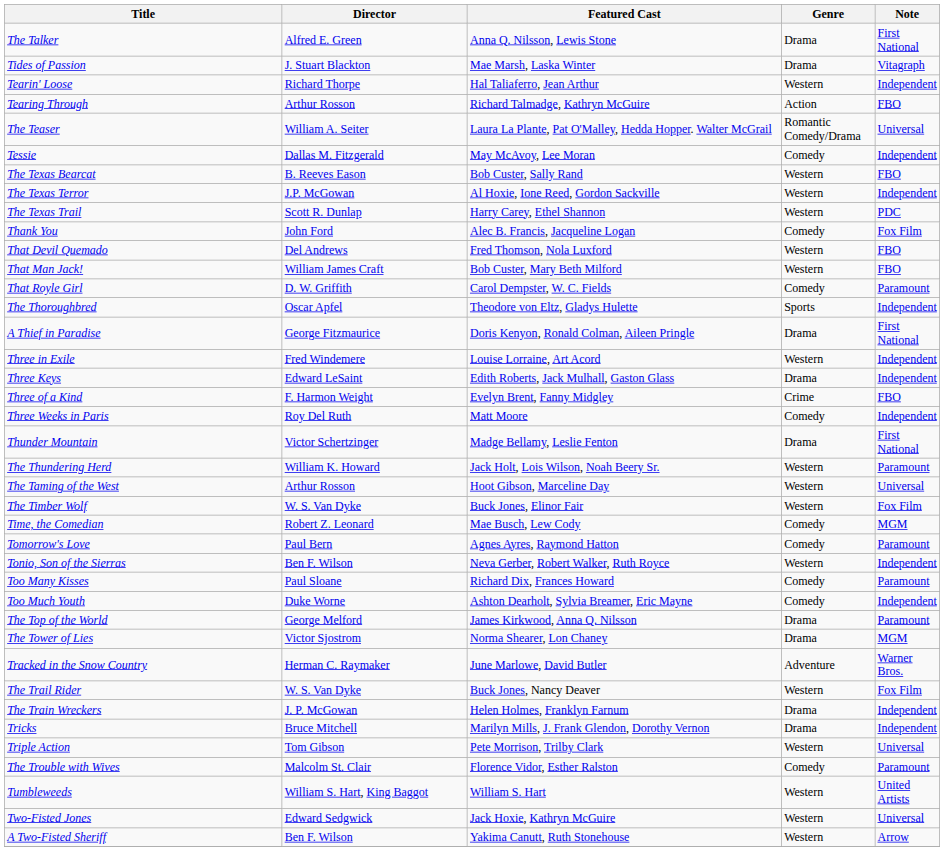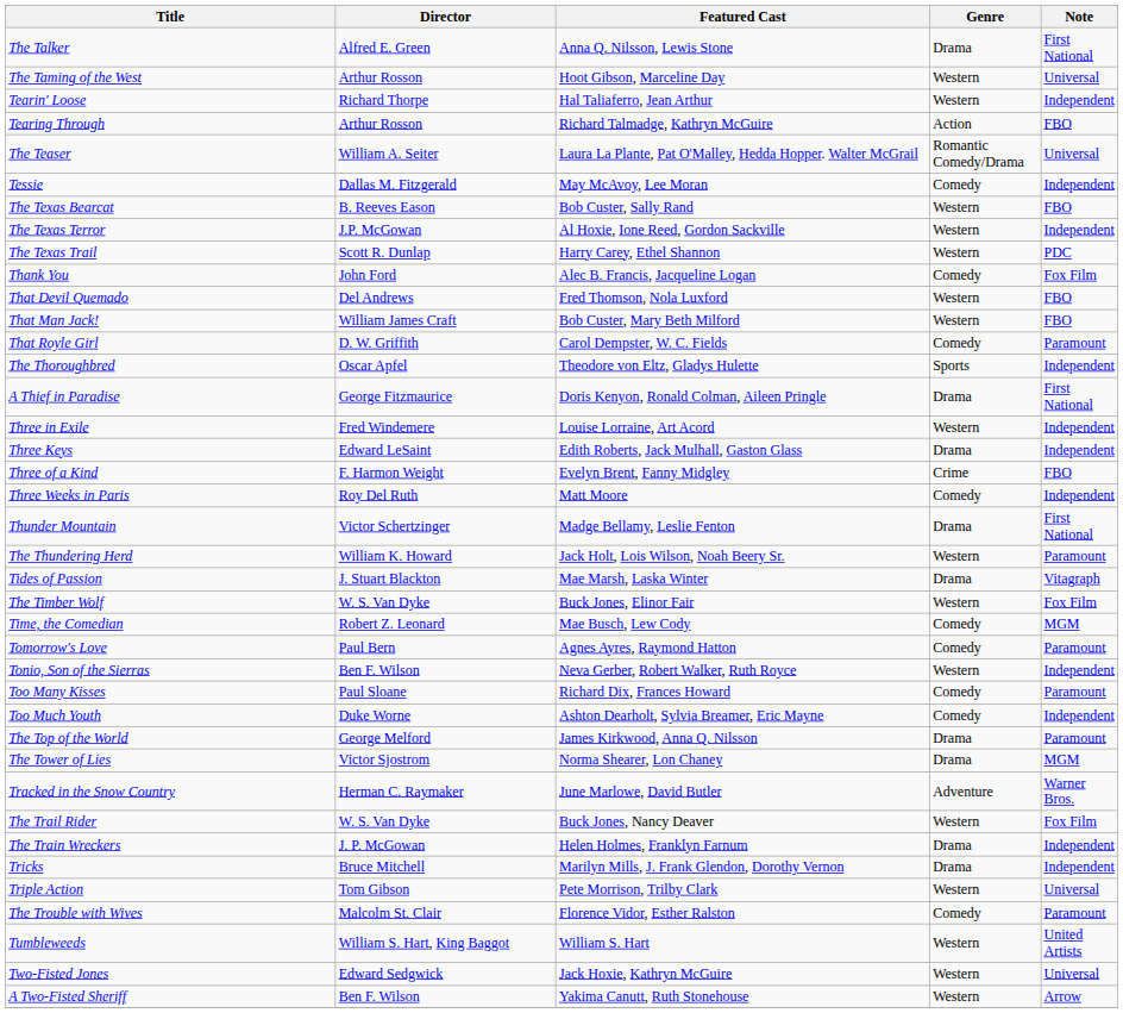 <table class="wikitable">
 <tr>
 <th style="width:30%;">Title</th>
 <th style="width:20%;">Director</th>
 <th style="width:34%;">Featured Cast</th>
 <th style="width:10%;">Genre</th>
 <th style="width:10%;">Note</th>
 </tr>
 <tr>
 <td><em><a href='#'>The Talker</a></em></td>
 <td><a href='#'>Alfred E. Green</a></td>
 <td><a href='#'>Anna Q. Nilsson</a>, <a href='#'>Lewis Stone</a></td>
 <td>Drama</td>
 <td><a href='#'>First National</a></td>
 </tr>
 <tr>
-<td><em><a href='#'>Tides of Passion</a></em></td>
-<td><a href='#'>J. Stuart Blackton</a></td>
-<td><a href='#'>Mae Marsh</a>, <a href='#'>Laska Winter</a></td>
-<td>Drama</td>
-<td><a href='#'>Vitagraph</a></td>
+<td><em><a href='#'>The Taming of the West</a></em></td>
+<td><a href='#'>Arthur Rosson</a></td>
+<td><a href='#'>Hoot Gibson</a>, <a href='#'>Marceline Day</a></td>
+<td>Western</td>
+<td><a href='#'>Universal</a></td>
 </tr>
 <tr>
 <td><em><a href='#'>Tearin' Loose</a></em></td>
 <td><a href='#'>Richard Thorpe</a></td>
 <td><a href='#'>Hal Taliaferro</a>, <a href='#'>Jean Arthur</a></td>
 <td>Western</td>
 <td><a href='#'>Independent</a></td>
 </tr>
 <tr>
 <td><em><a href='#'>Tearing Through</a></em></td>
 <td><a href='#'>Arthur Rosson</a></td>
 <td><a href='#'>Richard Talmadge</a>, <a href='#'>Kathryn McGuire</a></td>
 <td>Action</td>
 <td><a href='#'>FBO</a></td>
 </tr>
 <tr>
 <td><em><a href='#'>The Teaser</a></em></td>
 <td><a href='#'>William A. Seiter</a></td>
 <td><a href='#'>Laura La Plante</a>, <a href='#'>Pat O'Malley</a>, <a href='#'>Hedda Hopper</a>. <a href='#'>Walter McGrail</a></td>
 <td>Romantic Comedy/Drama</td>
 <td><a href='#'>Universal</a></td>
 </tr>
 <tr>
 <td><em><a href='#'>Tessie</a></em></td>
 <td><a href='#'>Dallas M. Fitzgerald</a></td>
 <td><a href='#'>May McAvoy</a>, <a href='#'>Lee Moran</a></td>
 <td>Comedy</td>
 <td><a href='#'>Independent</a></td>
 </tr>
 <tr>
 <td><em><a href='#'>The Texas Bearcat</a></em></td>
 <td><a href='#'>B. Reeves Eason</a></td>
 <td><a href='#'>Bob Custer</a>, <a href='#'>Sally Rand</a></td>
 <td>Western</td>
 <td><a href='#'>FBO</a></td>
 </tr>
 <tr>
 <td><em><a href='#'>The Texas Terror</a></em></td>
 <td><a href='#'>J.P. McGowan</a></td>
 <td><a href='#'>Al Hoxie</a>, <a href='#'>Ione Reed</a>, <a href='#'>Gordon Sackville</a></td>
 <td>Western</td>
 <td><a href='#'>Independent</a></td>
 </tr>
 <tr>
 <td><em><a href='#'>The Texas Trail</a></em></td>
 <td><a href='#'>Scott R. Dunlap</a></td>
 <td><a href='#'>Harry Carey</a>, <a href='#'>Ethel Shannon</a></td>
 <td>Western</td>
 <td><a href='#'>PDC</a></td>
 </tr>
 <tr>
 <td><em><a href='#'>Thank You</a></em></td>
 <td><a href='#'>John Ford</a></td>
 <td><a href='#'>Alec B. Francis</a>, <a href='#'>Jacqueline Logan</a></td>
 <td>Comedy</td>
 <td><a href='#'>Fox Film</a></td>
 </tr>
 <tr>
 <td><em><a href='#'>That Devil Quemado</a></em></td>
 <td><a href='#'>Del Andrews</a></td>
 <td><a href='#'>Fred Thomson</a>, <a href='#'>Nola Luxford</a></td>
 <td>Western</td>
 <td><a href='#'>FBO</a></td>
 </tr>
 <tr>
 <td><em><a href='#'>That Man Jack!</a></em></td>
 <td><a href='#'>William James Craft</a></td>
 <td><a href='#'>Bob Custer</a>, <a href='#'>Mary Beth Milford</a></td>
 <td>Western</td>
 <td><a href='#'>FBO</a></td>
 </tr>
 <tr>
 <td><em><a href='#'>That Royle Girl</a></em></td>
 <td><a href='#'>D. W. Griffith</a></td>
 <td><a href='#'>Carol Dempster</a>, <a href='#'>W. C. Fields</a></td>
 <td>Comedy</td>
 <td><a href='#'>Paramount</a></td>
 </tr>
 <tr>
 <td><em><a href='#'>The Thoroughbred</a></em></td>
 <td><a href='#'>Oscar Apfel</a></td>
 <td><a href='#'>Theodore von Eltz</a>, <a href='#'>Gladys Hulette</a></td>
 <td>Sports</td>
 <td><a href='#'>Independent</a></td>
 </tr>
 <tr>
 <td><em><a href='#'>A Thief in Paradise</a></em></td>
 <td><a href='#'>George Fitzmaurice</a></td>
 <td><a href='#'>Doris Kenyon</a>, <a href='#'>Ronald Colman</a>, <a href='#'>Aileen Pringle</a></td>
 <td>Drama</td>
 <td><a href='#'>First National</a></td>
 </tr>
 <tr>
 <td><em><a href='#'>Three in Exile</a></em></td>
 <td><a href='#'>Fred Windemere</a></td>
 <td><a href='#'>Louise Lorraine</a>, <a href='#'>Art Acord</a></td>
 <td>Western</td>
 <td><a href='#'>Independent</a></td>
 </tr>
 <tr>
 <td><em><a href='#'>Three Keys</a></em></td>
 <td><a href='#'>Edward LeSaint</a></td>
 <td><a href='#'>Edith Roberts</a>, <a href='#'>Jack Mulhall</a>, <a href='#'>Gaston Glass</a></td>
 <td>Drama</td>
 <td><a href='#'>Independent</a></td>
 </tr>
 <tr>
 <td><em><a href='#'>Three of a Kind</a></em></td>
 <td><a href='#'>F. Harmon Weight</a></td>
 <td><a href='#'>Evelyn Brent</a>, <a href='#'>Fanny Midgley</a></td>
 <td>Crime</td>
 <td><a href='#'>FBO</a></td>
 </tr>
 <tr>
 <td><em><a href='#'>Three Weeks in Paris</a></em></td>
 <td><a href='#'>Roy Del Ruth</a></td>
 <td><a href='#'>Matt Moore</a></td>
 <td>Comedy</td>
 <td><a href='#'>Independent</a></td>
 </tr>
 <tr>
 <td><em><a href='#'>Thunder Mountain</a></em></td>
 <td><a href='#'>Victor Schertzinger</a></td>
 <td><a href='#'>Madge Bellamy</a>, <a href='#'>Leslie Fenton</a></td>
 <td>Drama</td>
 <td><a href='#'>First National</a></td>
 </tr>
 <tr>
 <td><em><a href='#'>The Thundering Herd</a></em></td>
 <td><a href='#'>William K. Howard</a></td>
 <td><a href='#'>Jack Holt</a>, <a href='#'>Lois Wilson</a>, <a href='#'>Noah Beery Sr.</a></td>
 <td>Western</td>
 <td><a href='#'>Paramount</a></td>
 </tr>
 <tr>
-<td><em><a href='#'>The Taming of the West</a></em></td>
-<td><a href='#'>Arthur Rosson</a></td>
-<td><a href='#'>Hoot Gibson</a>, <a href='#'>Marceline Day</a></td>
-<td>Western</td>
-<td><a href='#'>Universal</a></td>
+<td><em><a href='#'>Tides of Passion</a></em></td>
+<td><a href='#'>J. Stuart Blackton</a></td>
+<td><a href='#'>Mae Marsh</a>, <a href='#'>Laska Winter</a></td>
+<td>Drama</td>
+<td><a href='#'>Vitagraph</a></td>
 </tr>
 <tr>
 <td><em><a href='#'>The Timber Wolf</a></em></td>
 <td><a href='#'>W. S. Van Dyke</a></td>
 <td><a href='#'>Buck Jones</a>, <a href='#'>Elinor Fair</a></td>
 <td>Western</td>
 <td><a href='#'>Fox Film</a></td>
 </tr>
 <tr>
 <td><em><a href='#'>Time, the Comedian</a></em></td>
 <td><a href='#'>Robert Z. Leonard</a></td>
 <td><a href='#'>Mae Busch</a>, <a href='#'>Lew Cody</a></td>
 <td>Comedy</td>
 <td><a href='#'>MGM</a></td>
 </tr>
 <tr>
 <td><em><a href='#'>Tomorrow's Love</a></em></td>
 <td><a href='#'>Paul Bern</a></td>
 <td><a href='#'>Agnes Ayres</a>, <a href='#'>Raymond Hatton</a></td>
 <td>Comedy</td>
 <td><a href='#'>Paramount</a></td>
 </tr>
 <tr>
 <td><em><a href='#'>Tonio, Son of the Sierras</a></em></td>
 <td><a href='#'>Ben F. Wilson</a></td>
 <td><a href='#'>Neva Gerber</a>, <a href='#'>Robert Walker</a>,  <a href='#'>Ruth Royce</a></td>
 <td>Western</td>
 <td><a href='#'>Independent</a></td>
 </tr>
 <tr>
 <td><em><a href='#'>Too Many Kisses</a></em></td>
 <td><a href='#'>Paul Sloane</a></td>
 <td><a href='#'>Richard Dix</a>, <a href='#'>Frances Howard</a></td>
 <td>Comedy</td>
 <td><a href='#'>Paramount</a></td>
 </tr>
 <tr>
 <td><em><a href='#'>Too Much Youth</a></em></td>
 <td><a href='#'>Duke Worne</a></td>
 <td><a href='#'>Ashton Dearholt</a>, <a href='#'>Sylvia Breamer</a>, <a href='#'>Eric Mayne</a></td>
 <td>Comedy</td>
 <td><a href='#'>Independent</a></td>
 </tr>
 <tr>
 <td><em><a href='#'>The Top of the World</a></em></td>
 <td><a href='#'>George Melford</a></td>
 <td><a href='#'>James Kirkwood</a>, <a href='#'>Anna Q. Nilsson</a></td>
 <td>Drama</td>
 <td><a href='#'>Paramount</a></td>
 </tr>
 <tr>
 <td><em><a href='#'>The Tower of Lies</a></em></td>
 <td><a href='#'>Victor Sjostrom</a></td>
 <td><a href='#'>Norma Shearer</a>, <a href='#'>Lon Chaney</a></td>
 <td>Drama</td>
 <td><a href='#'>MGM</a></td>
 </tr>
 <tr>
 <td><em><a href='#'>Tracked in the Snow Country</a></em></td>
 <td><a href='#'>Herman C. Raymaker</a></td>
 <td><a href='#'>June Marlowe</a>, <a href='#'>David Butler</a></td>
 <td>Adventure</td>
 <td><a href='#'>Warner Bros.</a></td>
 </tr>
 <tr>
 <td><em><a href='#'>The Trail Rider</a></em></td>
 <td><a href='#'>W. S. Van Dyke</a></td>
 <td><a href='#'>Buck Jones</a>, Nancy Deaver</td>
 <td>Western</td>
 <td><a href='#'>Fox Film</a></td>
 </tr>
 <tr>
 <td><em><a href='#'>The Train Wreckers</a></em></td>
 <td><a href='#'>J. P. McGowan</a></td>
 <td><a href='#'>Helen Holmes</a>, <a href='#'>Franklyn Farnum</a></td>
 <td>Drama</td>
 <td><a href='#'>Independent</a></td>
 </tr>
 <tr>
 <td><em><a href='#'>Tricks</a></em></td>
 <td><a href='#'>Bruce Mitchell</a></td>
 <td><a href='#'>Marilyn Mills</a>, <a href='#'>J. Frank Glendon</a>, <a href='#'>Dorothy Vernon</a></td>
 <td>Drama</td>
 <td><a href='#'>Independent</a></td>
 </tr>
 <tr>
 <td><em><a href='#'>Triple Action</a></em></td>
 <td><a href='#'>Tom Gibson</a></td>
 <td><a href='#'>Pete Morrison</a>, <a href='#'>Trilby Clark</a></td>
 <td>Western</td>
 <td><a href='#'>Universal</a></td>
 </tr>
 <tr>
 <td><em><a href='#'>The Trouble with Wives</a></em></td>
 <td><a href='#'>Malcolm St. Clair</a></td>
 <td><a href='#'>Florence Vidor</a>, <a href='#'>Esther Ralston</a></td>
 <td>Comedy</td>
 <td><a href='#'>Paramount</a></td>
 </tr>
 <tr>
 <td><em><a href='#'>Tumbleweeds</a></em></td>
 <td><a href='#'>William S. Hart</a>, <a href='#'>King Baggot</a></td>
 <td><a href='#'>William S. Hart</a></td>
 <td>Western</td>
 <td><a href='#'>United Artists</a></td>
 </tr>
 <tr>
 <td><em><a href='#'>Two-Fisted Jones</a></em></td>
 <td><a href='#'>Edward Sedgwick</a></td>
 <td><a href='#'>Jack Hoxie</a>, <a href='#'>Kathryn McGuire</a></td>
 <td>Western</td>
 <td><a href='#'>Universal</a></td>
 </tr>
 <tr>
 <td><em><a href='#'>A Two-Fisted Sheriff</a></em></td>
 <td><a href='#'>Ben F. Wilson</a></td>
 <td><a href='#'>Yakima Canutt</a>, <a href='#'>Ruth Stonehouse</a></td>
 <td>Western</td>
 <td><a href='#'>Arrow</a></td>
 </tr>
 <tr>
 </tr>
 </table>
